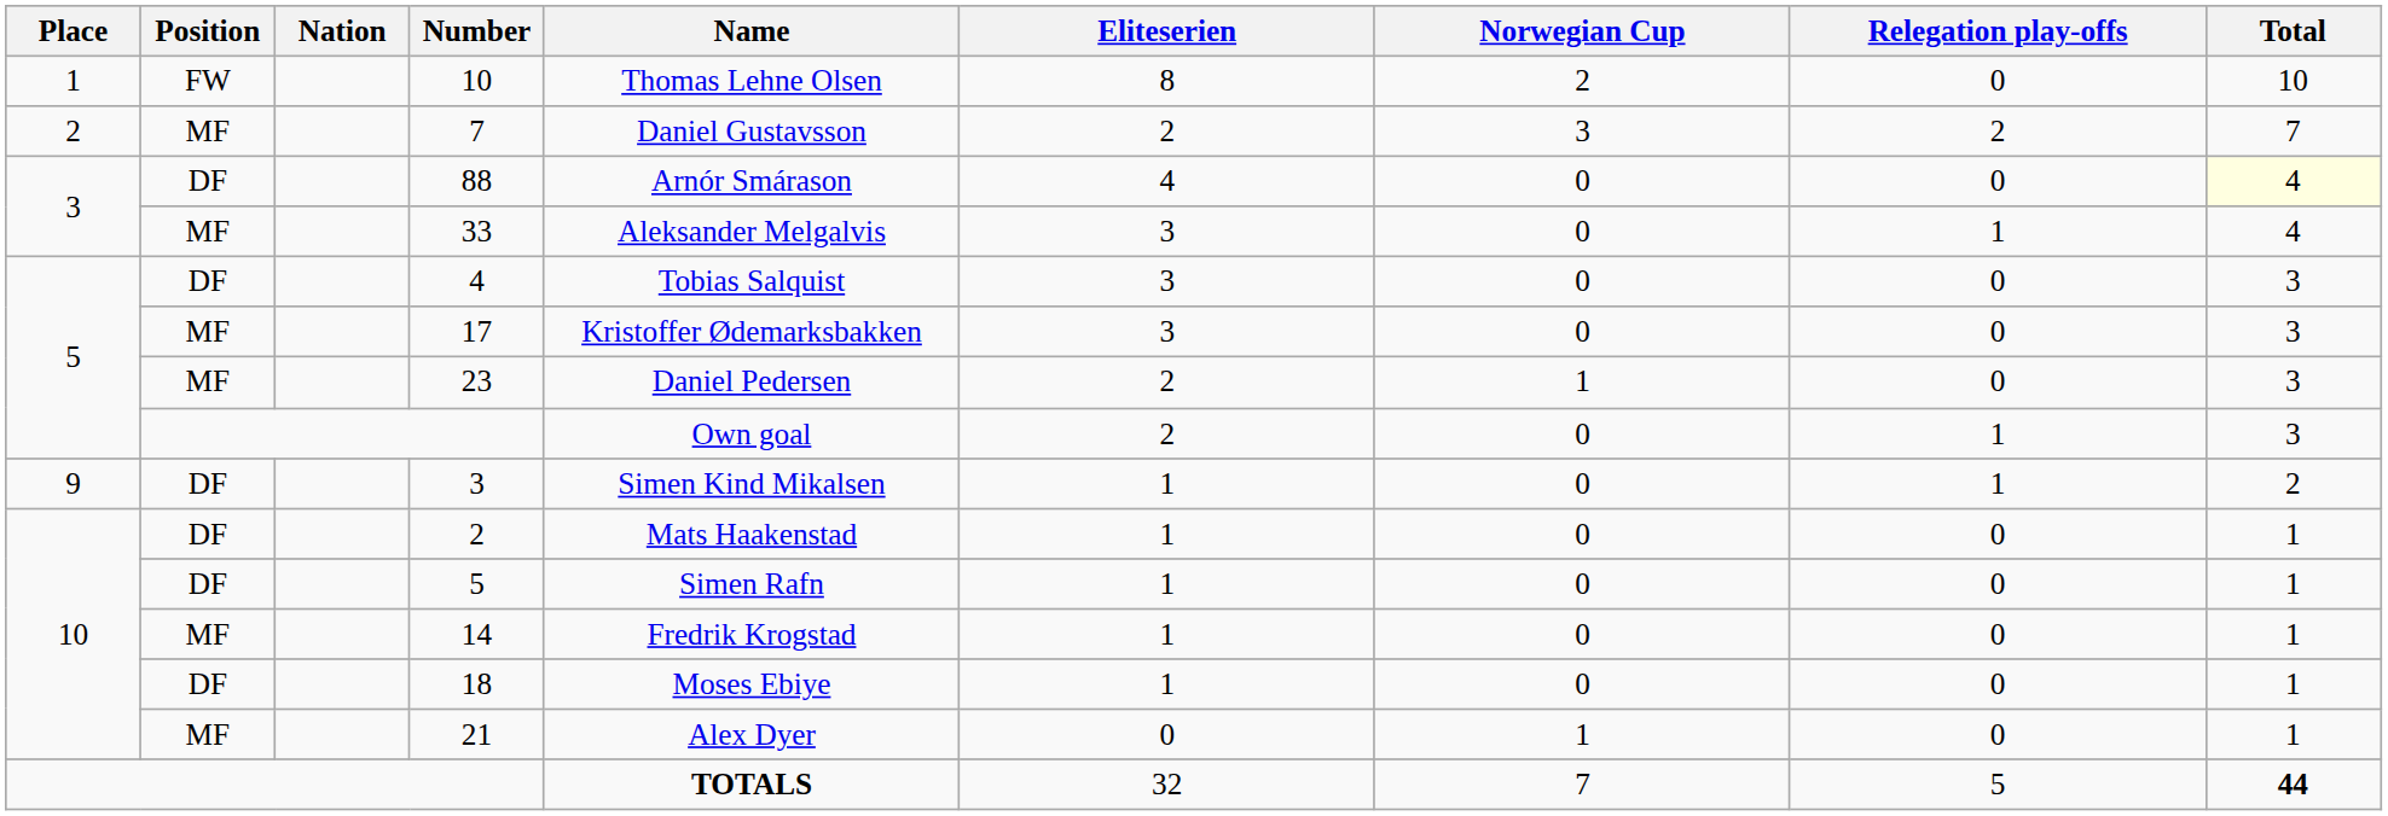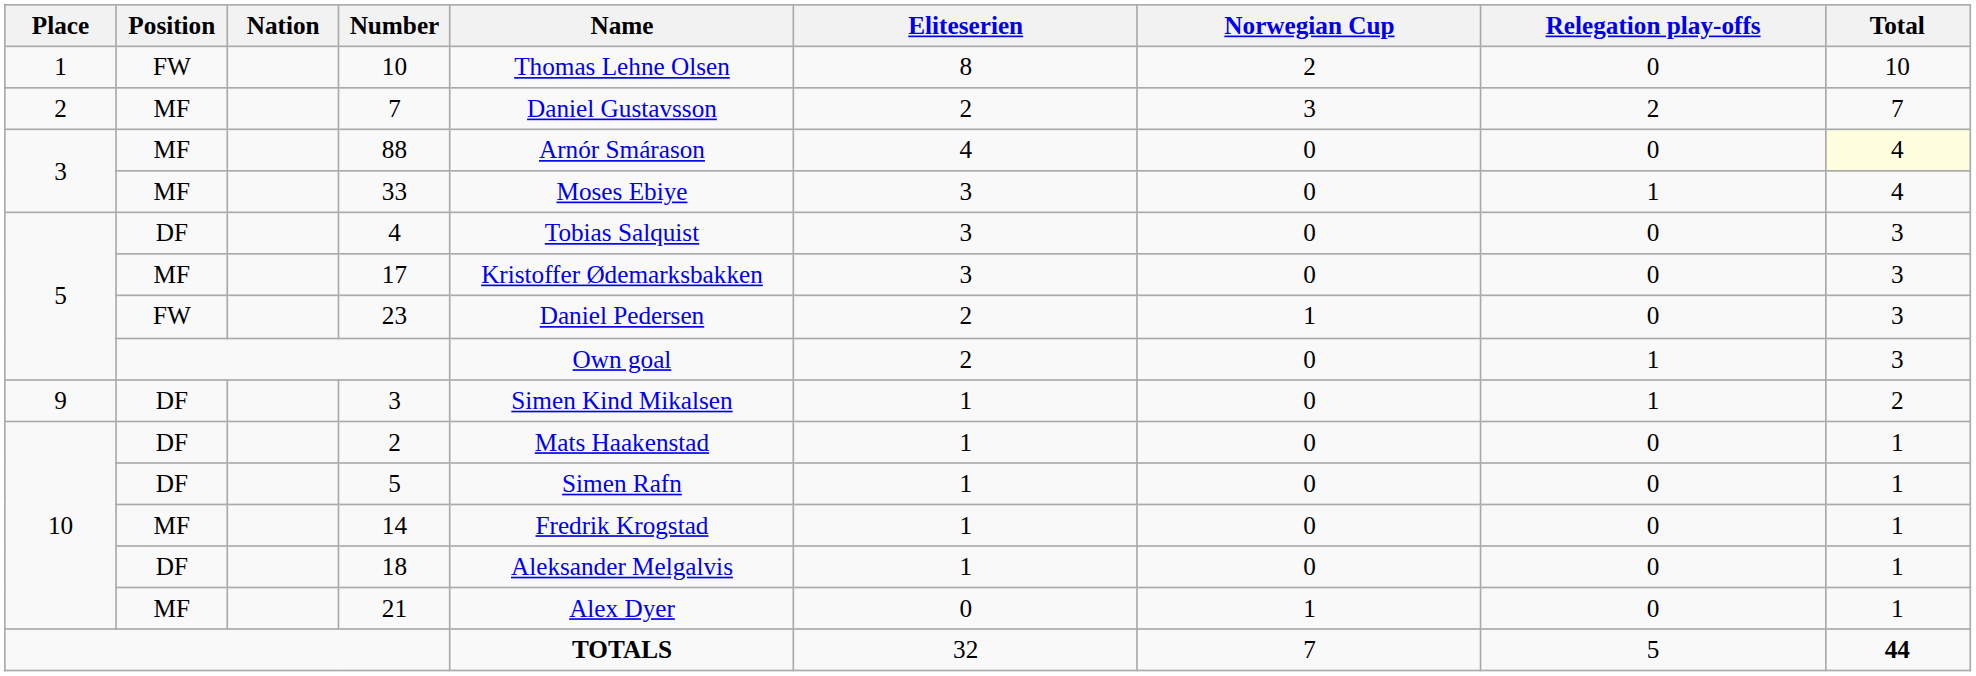 <table class="wikitable" style="font-size: 95%; text-align: center;">
 <tr>
 <th width=60>Place</th>
 <th width=60>Position</th>
 <th width=60>Nation</th>
 <th width=60>Number</th>
 <th width=200>Name</th>
 <th width=200><a href='#'>Eliteserien</a></th>
 <th width=200><a href='#'>Norwegian Cup</a></th>
 <th width=200><a href='#'>Relegation play-offs</a></th>
 <th width=80><strong>Total</strong></th>
 </tr>
 <tr>
 <td>1</td>
 <td>FW</td>
 <td></td>
 <td>10</td>
 <td><a href='#'>Thomas Lehne Olsen</a></td>
 <td>8</td>
 <td>2</td>
 <td>0</td>
 <td>10</td>
 </tr>
 <tr>
 <td>2</td>
 <td>MF</td>
 <td></td>
 <td>7</td>
 <td><a href='#'>Daniel Gustavsson</a></td>
 <td>2</td>
 <td>3</td>
 <td>2</td>
 <td>7</td>
 </tr>
 <tr>
 <td rowspan="2">3</td>
-<td>DF</td>
+<td>MF</td>
 <td></td>
 <td>88</td>
 <td><a href='#'>Arnór Smárason</a></td>
 <td>4</td>
 <td>0</td>
 <td>0</td>
 <td style="background: lightyellow;">4</td>
 </tr>
 <tr>
 <td>MF</td>
 <td></td>
 <td>33</td>
-<td><a href='#'>Aleksander Melgalvis</a></td>
+<td><a href='#'>Moses Ebiye</a></td>
 <td>3</td>
 <td>0</td>
 <td>1</td>
 <td>4</td>
 </tr>
 <tr>
 <td rowspan="4">5</td>
 <td>DF</td>
 <td></td>
 <td>4</td>
 <td><a href='#'>Tobias Salquist</a></td>
 <td>3</td>
 <td>0</td>
 <td>0</td>
 <td>3</td>
 </tr>
 <tr>
 <td>MF</td>
 <td></td>
 <td>17</td>
 <td><a href='#'>Kristoffer Ødemarksbakken</a></td>
 <td>3</td>
 <td>0</td>
 <td>0</td>
 <td>3</td>
 </tr>
 <tr>
-<td>MF</td>
+<td>FW</td>
 <td></td>
 <td>23</td>
 <td><a href='#'>Daniel Pedersen</a></td>
 <td>2</td>
 <td>1</td>
 <td>0</td>
 <td>3</td>
 </tr>
 <tr>
 <td colspan="3"></td>
 <td><a href='#'>Own goal</a></td>
 <td>2</td>
 <td>0</td>
 <td>1</td>
 <td>3</td>
 </tr>
 <tr>
 <td>9</td>
 <td>DF</td>
 <td></td>
 <td>3</td>
 <td><a href='#'>Simen Kind Mikalsen</a></td>
 <td>1</td>
 <td>0</td>
 <td>1</td>
 <td>2</td>
 </tr>
 <tr>
 <td rowspan="5">10</td>
 <td>DF</td>
 <td></td>
 <td>2</td>
 <td><a href='#'>Mats Haakenstad</a></td>
 <td>1</td>
 <td>0</td>
 <td>0</td>
 <td>1</td>
 </tr>
 <tr>
 <td>DF</td>
 <td></td>
 <td>5</td>
 <td><a href='#'>Simen Rafn</a></td>
 <td>1</td>
 <td>0</td>
 <td>0</td>
 <td>1</td>
 </tr>
 <tr>
 <td>MF</td>
 <td></td>
 <td>14</td>
 <td><a href='#'>Fredrik Krogstad</a></td>
 <td>1</td>
 <td>0</td>
 <td>0</td>
 <td>1</td>
 </tr>
 <tr>
 <td>DF</td>
 <td></td>
 <td>18</td>
-<td><a href='#'>Moses Ebiye</a></td>
+<td><a href='#'>Aleksander Melgalvis</a></td>
 <td>1</td>
 <td>0</td>
 <td>0</td>
 <td>1</td>
 </tr>
 <tr>
 <td>MF</td>
 <td></td>
 <td>21</td>
 <td><a href='#'>Alex Dyer</a></td>
 <td>0</td>
 <td>1</td>
 <td>0</td>
 <td>1</td>
 </tr>
 <tr>
 <td colspan="4"></td>
 <td><strong>TOTALS</strong></td>
 <td>32</td>
 <td>7</td>
 <td>5</td>
 <td><strong>44</strong></td>
 </tr>
 </table>
